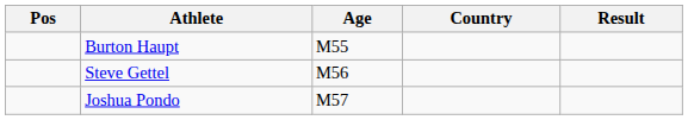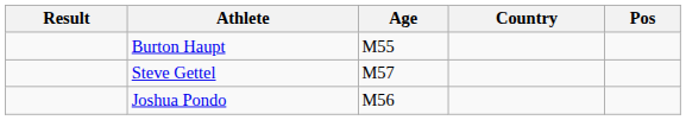 <table class="wikitable"  style="text-align:center; width:50%;">
 <tr>
-<th>Pos</th>
+<th>Result</th>
 <th>Athlete</th>
 <th>Age</th>
 <th>Country</th>
-<th>Result</th>
+<th>Pos</th>
 </tr>
 <tr>
-<td align=center></td>
+<td></td>
 <td align=left><a href='#'>Burton Haupt</a></td>
 <td align=left>M55</td>
 <td align=left></td>
-<td></td>
+<td align=center></td>
 </tr>
 <tr>
+<td></td>
+<td align=left><a href='#'>Steve Gettel</a></td>
+<td align=left>M57</td>
+<td align=left></td>
 <td align=center></td>
-<td align=left><a href='#'>Steve Gettel</a></td>
+</tr>
+<tr>
+<td></td>
+<td align=left><a href='#'>Joshua Pondo</a></td>
 <td align=left>M56</td>
 <td align=left></td>
-<td></td>
-</tr>
-<tr>
 <td align=center></td>
-<td align=left><a href='#'>Joshua Pondo</a></td>
-<td align=left>M57</td>
-<td align=left></td>
-<td></td>
 </tr>
 </table>
